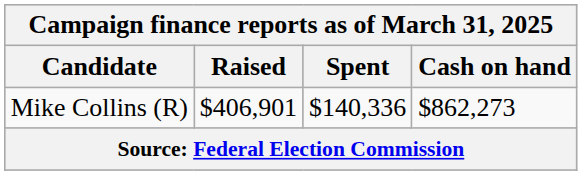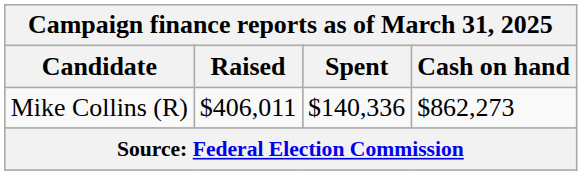 <table class="wikitable sortable">
 <tr>
 <th colspan=4>Campaign finance reports as of March 31, 2025</th>
 </tr>
 <tr style="text-align:center;">
 <th>Candidate</th>
 <th>Raised</th>
 <th>Spent</th>
 <th>Cash on hand</th>
 </tr>
 <tr>
 <td>Mike Collins (R)</td>
-<td>$406,901</td>
+<td>$406,011</td>
 <td>$140,336</td>
 <td>$862,273</td>
 </tr>
 <tr>
 <th colspan="4"><small>Source: <a href='#'>Federal Election Commission</a></small></th>
 </tr>
 </table>
